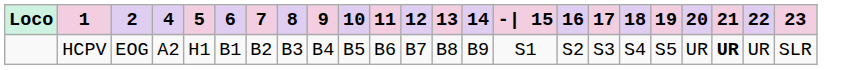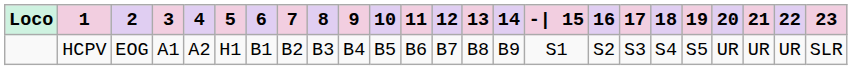 <table class="wikitable plainrowheaders unsortable" style="text-align:center">
 <tr>
 <th scope="col" rowspan="1" style="background:#CEF2E0;">Loco</th>
 <th scope="col" rowspan="1" style="background:#F2CEE0;">1</th>
 <th scope="col" rowspan="1" style="background:#E0CEF2;">2</th>
+<th scope="col" rowspan="1" style="background:#F2CEE0;">3</th>
 <th scope="col" rowspan="1" style="background:#E0CEF2;">4</th>
 <th scope="col" rowspan="1" style="background:#F2CEE0;">5</th>
 <th scope="col" rowspan="1" style="background:#E0CEF2;">6</th>
 <th scope="col" rowspan="1" style="background:#F2CEE0;">7</th>
 <th scope="col" rowspan="1" style="background:#E0CEF2;">8</th>
 <th scope="col" rowspan="1" style="background:#F2CEE0;">9</th>
 <th scope="col" rowspan="1" style="background:#E0CEF2;">10</th>
 <th scope="col" rowspan="1" style="background:#F2CEE0;">11</th>
 <th scope="col" rowspan="1" style="background:#E0CEF2;">12</th>
 <th scope="col" rowspan="1" style="background:#F2CEE0;">13</th>
 <th scope="col" rowspan="1" style="background:#E0CEF2;">14</th>
 <th scope="col" rowspan="1" style="background:#F2CEE0;">-| 15</th>
 <th scope="col" rowspan="1" style="background:#E0CEF2;">16</th>
 <th scope="col" rowspan="1" style="background:#F2CEE0;">17</th>
 <th scope="col" rowspan="1" style="background:#E0CEF2;">18</th>
 <th scope="col" rowspan="1" style="background:#F2CEE0;">19</th>
 <th scope="col" rowspan="1" style="background:#E0CEF2;">20</th>
 <th scope="col" rowspan="1" style="background:#F2CEE0;">21</th>
 <th scope="col" rowspan="1" style="background:#E0CEF2;">22</th>
 <th scope="col" rowspan="1" style="background:#F2CEE0;">23</th>
 </tr>
 <tr>
 <td></td>
 <td>HCPV</td>
 <td>EOG</td>
+<td>A1</td>
 <td>A2</td>
 <td>H1</td>
 <td>B1</td>
 <td>B2</td>
 <td>B3</td>
 <td>B4</td>
 <td>B5</td>
 <td>B6</td>
 <td>B7</td>
 <td>B8</td>
 <td>B9</td>
 <td>S1</td>
 <td>S2</td>
 <td>S3</td>
 <td>S4</td>
 <td>S5</td>
 <td>UR</td>
-<td><strong>UR</strong></td>
+<td>UR</td>
 <td>UR</td>
 <td>SLR</td>
 </tr>
 </table>
